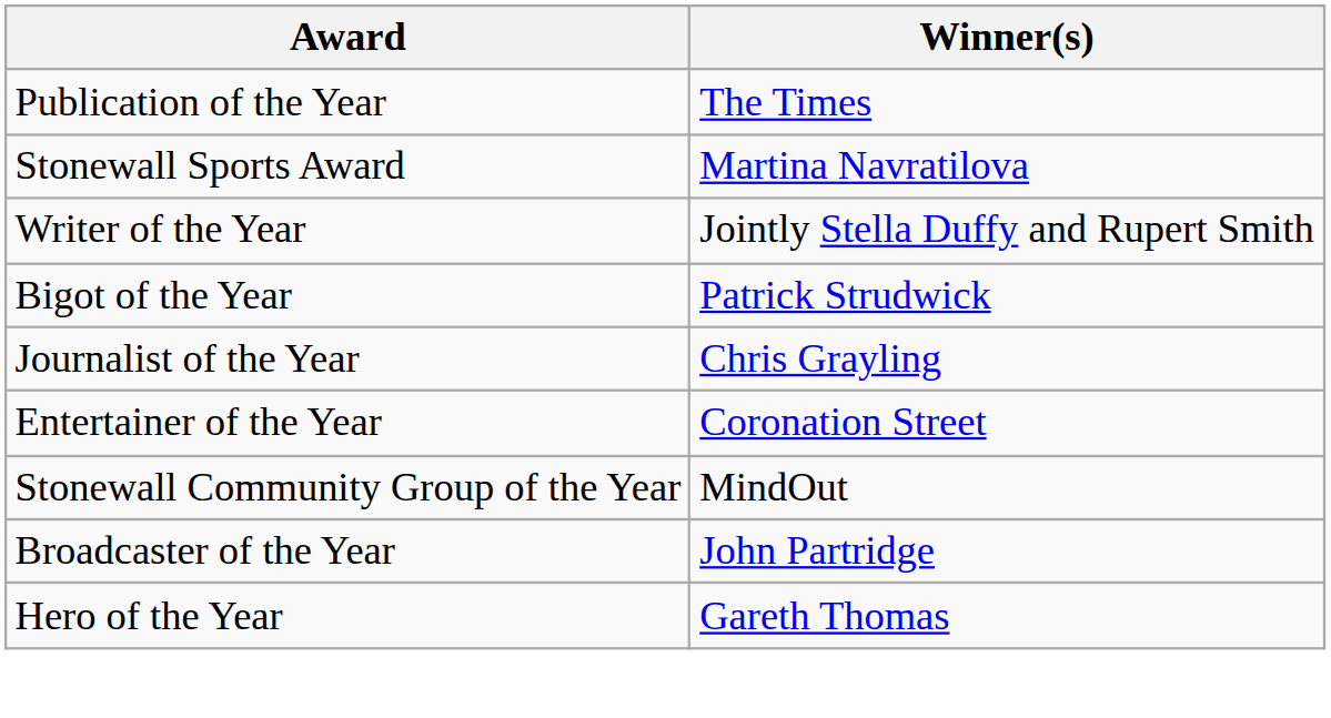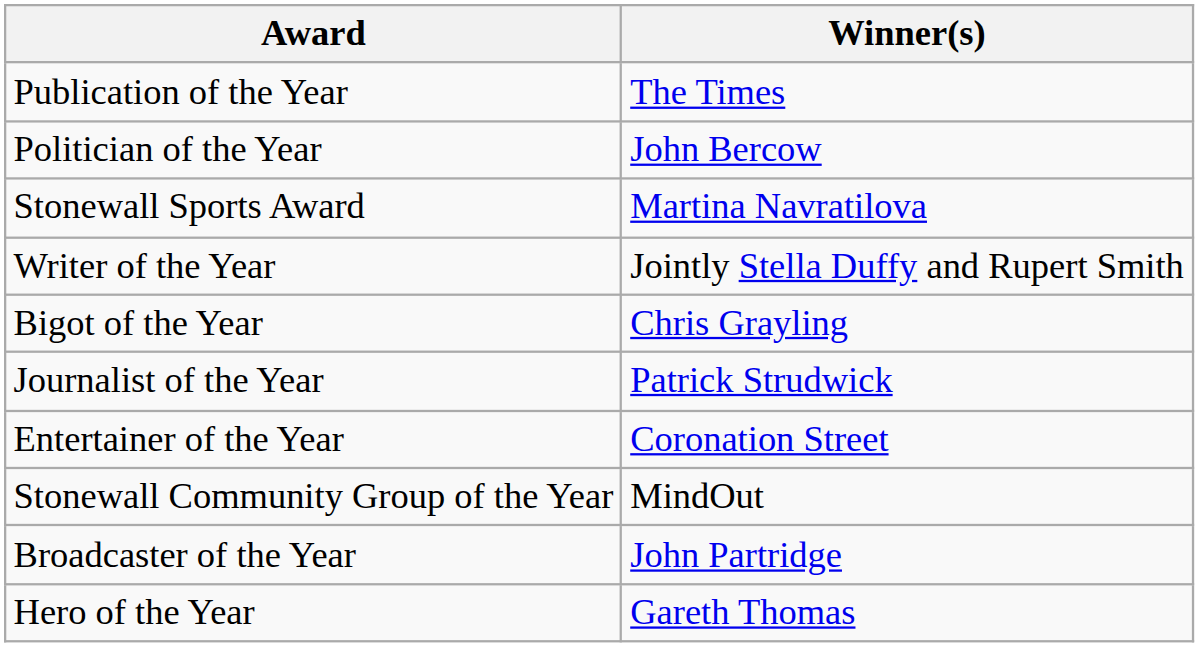 <table class="wikitable">
 <tr>
 <th>Award</th>
 <th>Winner(s)</th>
 </tr>
 <tr>
 <td>Publication of the Year</td>
 <td><a href='#'>The Times</a></td>
+</tr>
+<tr>
+<td>Politician of the Year</td>
+<td><a href='#'>John Bercow</a></td>
 </tr>
 <tr>
 <td>Stonewall Sports Award</td>
 <td><a href='#'>Martina Navratilova</a></td>
 </tr>
 <tr>
 <td>Writer of the Year</td>
 <td>Jointly <a href='#'>Stella Duffy</a> and Rupert Smith</td>
 </tr>
 <tr>
 <td>Bigot of the Year</td>
-<td><a href='#'>Patrick Strudwick</a></td>
+<td><a href='#'>Chris Grayling</a></td>
 </tr>
 <tr>
 <td>Journalist of the Year</td>
-<td><a href='#'>Chris Grayling</a></td>
+<td><a href='#'>Patrick Strudwick</a></td>
 </tr>
 <tr>
 <td>Entertainer of the Year</td>
 <td><a href='#'>Coronation Street</a></td>
 </tr>
 <tr>
 <td>Stonewall Community Group of the Year</td>
 <td>MindOut</td>
 </tr>
 <tr>
 <td>Broadcaster of the Year</td>
 <td><a href='#'>John Partridge</a></td>
 </tr>
 <tr>
 <td>Hero of the Year</td>
 <td><a href='#'>Gareth Thomas</a></td>
 </tr>
 </table>
